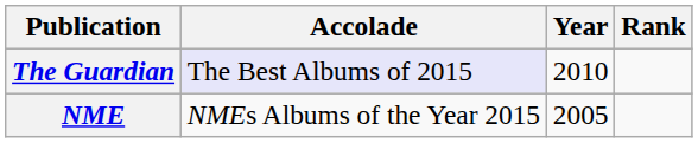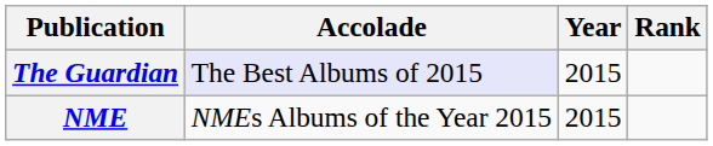 <table class="wikitable plainrowheaders">
 <tr>
 <th>Publication</th>
 <th>Accolade</th>
 <th>Year</th>
 <th>Rank</th>
 </tr>
 <tr>
 <th scope="row"><em><a href='#'>The Guardian</a></em></th>
 <td style="background: lavender;">The Best Albums of 2015</td>
-<td>2010</td>
+<td>2015</td>
 <td></td>
 </tr>
 <tr>
 <th scope="row"><em><a href='#'>NME</a></em></th>
 <td><em>NME</em>s Albums of the Year 2015</td>
-<td>2005</td>
+<td>2015</td>
 <td></td>
 </tr>
 </table>
